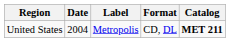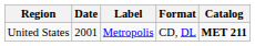 <table class="wikitable">
 <tr>
 <th>Region</th>
 <th>Date</th>
 <th>Label</th>
 <th>Format</th>
 <th>Catalog</th>
 </tr>
 <tr>
 <td>United States</td>
-<td>2004</td>
+<td>2001</td>
 <td><a href='#'>Metropolis</a></td>
 <td>CD, <a href='#'>DL</a></td>
 <td><strong>MET 211</strong></td>
 </tr>
 </table>
